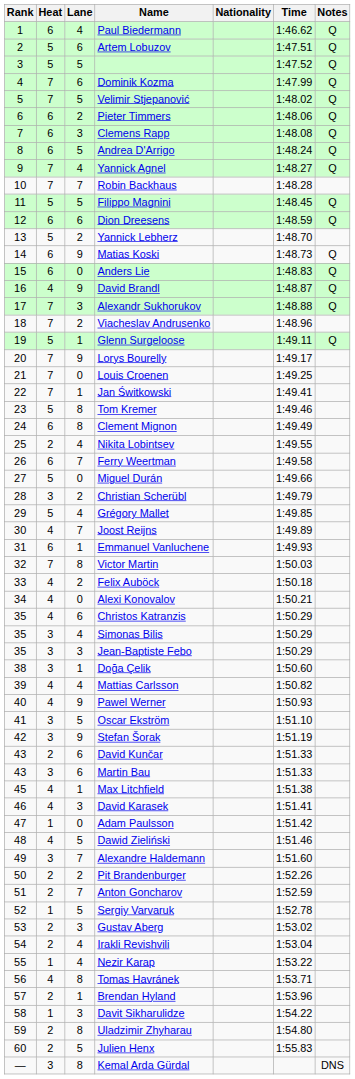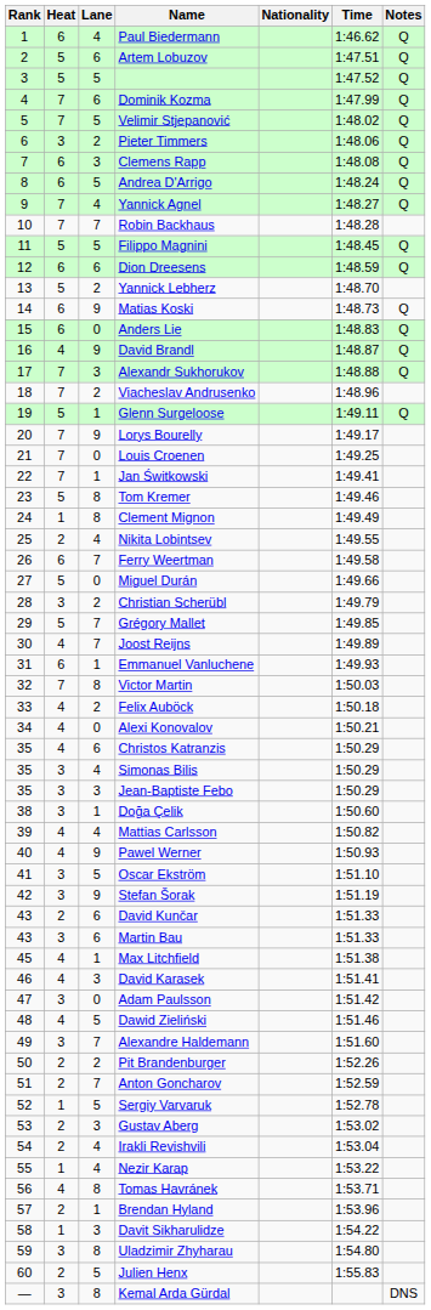 <table class="wikitable sortable" style="text-align:center">
 <tr>
 <th>Rank</th>
 <th>Heat</th>
 <th>Lane</th>
 <th>Name</th>
 <th>Nationality</th>
 <th>Time</th>
 <th>Notes</th>
 </tr>
 <tr bgcolor=ccffcc>
 <td>1</td>
 <td>6</td>
 <td>4</td>
 <td align=left><a href='#'>Paul Biedermann</a></td>
 <td align=left></td>
 <td>1:46.62</td>
 <td>Q</td>
 </tr>
 <tr bgcolor=ccffcc>
 <td>2</td>
 <td>5</td>
 <td>6</td>
 <td align=left><a href='#'>Artem Lobuzov</a></td>
 <td align=left></td>
 <td>1:47.51</td>
 <td>Q</td>
 </tr>
 <tr bgcolor=ccffcc>
 <td>3</td>
 <td>5</td>
 <td>5</td>
 <td align=left></td>
 <td align=left></td>
 <td>1:47.52</td>
 <td>Q</td>
 </tr>
 <tr bgcolor=ccffcc>
 <td>4</td>
 <td>7</td>
 <td>6</td>
 <td align=left><a href='#'>Dominik Kozma</a></td>
 <td align=left></td>
 <td>1:47.99</td>
 <td>Q</td>
 </tr>
 <tr bgcolor=ccffcc>
 <td>5</td>
 <td>7</td>
 <td>5</td>
 <td align=left><a href='#'>Velimir Stjepanović</a></td>
 <td align=left></td>
 <td>1:48.02</td>
 <td>Q</td>
 </tr>
 <tr bgcolor=ccffcc>
 <td>6</td>
-<td>6</td>
+<td>3</td>
 <td>2</td>
 <td align=left><a href='#'>Pieter Timmers</a></td>
 <td align=left></td>
 <td>1:48.06</td>
 <td>Q</td>
 </tr>
 <tr bgcolor=ccffcc>
 <td>7</td>
 <td>6</td>
 <td>3</td>
 <td align=left><a href='#'>Clemens Rapp</a></td>
 <td align=left></td>
 <td>1:48.08</td>
 <td>Q</td>
 </tr>
 <tr bgcolor=ccffcc>
 <td>8</td>
 <td>6</td>
 <td>5</td>
 <td align=left><a href='#'>Andrea D'Arrigo</a></td>
 <td align=left></td>
 <td>1:48.24</td>
 <td>Q</td>
 </tr>
 <tr bgcolor=ccffcc>
 <td>9</td>
 <td>7</td>
 <td>4</td>
 <td align=left><a href='#'>Yannick Agnel</a></td>
 <td align=left></td>
 <td>1:48.27</td>
 <td>Q</td>
 </tr>
 <tr>
 <td>10</td>
 <td>7</td>
 <td>7</td>
 <td align=left><a href='#'>Robin Backhaus</a></td>
 <td align=left></td>
 <td>1:48.28</td>
 <td></td>
 </tr>
 <tr bgcolor=ccffcc>
 <td>11</td>
 <td>5</td>
 <td>5</td>
 <td align=left><a href='#'>Filippo Magnini</a></td>
 <td align=left></td>
 <td>1:48.45</td>
 <td>Q</td>
 </tr>
 <tr bgcolor=ccffcc>
 <td>12</td>
 <td>6</td>
 <td>6</td>
 <td align=left><a href='#'>Dion Dreesens</a></td>
 <td align=left></td>
 <td>1:48.59</td>
 <td>Q</td>
 </tr>
 <tr>
 <td>13</td>
 <td>5</td>
 <td>2</td>
 <td align=left><a href='#'>Yannick Lebherz</a></td>
 <td align=left></td>
 <td>1:48.70</td>
 <td></td>
 </tr>
 <tr>
 <td>14</td>
 <td>6</td>
 <td>9</td>
 <td align=left><a href='#'>Matias Koski</a></td>
 <td align=left></td>
 <td>1:48.73</td>
 <td>Q</td>
 </tr>
 <tr bgcolor=ccffcc>
 <td>15</td>
 <td>6</td>
 <td>0</td>
 <td align=left><a href='#'>Anders Lie</a></td>
 <td align=left></td>
 <td>1:48.83</td>
 <td>Q</td>
 </tr>
 <tr bgcolor=ccffcc>
 <td>16</td>
 <td>4</td>
 <td>9</td>
 <td align=left><a href='#'>David Brandl</a></td>
 <td align=left></td>
 <td>1:48.87</td>
 <td>Q</td>
 </tr>
 <tr bgcolor=ccffcc>
 <td>17</td>
 <td>7</td>
 <td>3</td>
 <td align=left><a href='#'>Alexandr Sukhorukov</a></td>
 <td align=left></td>
 <td>1:48.88</td>
 <td>Q</td>
 </tr>
 <tr>
 <td>18</td>
 <td>7</td>
 <td>2</td>
 <td align=left><a href='#'>Viacheslav Andrusenko</a></td>
 <td align=left></td>
 <td>1:48.96</td>
 <td></td>
 </tr>
 <tr bgcolor=ccffcc>
 <td>19</td>
 <td>5</td>
 <td>1</td>
 <td align=left><a href='#'>Glenn Surgeloose</a></td>
 <td align=left></td>
 <td>1:49.11</td>
 <td>Q</td>
 </tr>
 <tr>
 <td>20</td>
 <td>7</td>
 <td>9</td>
 <td align=left><a href='#'>Lorys Bourelly</a></td>
 <td align=left></td>
 <td>1:49.17</td>
 <td></td>
 </tr>
 <tr>
 <td>21</td>
 <td>7</td>
 <td>0</td>
 <td align=left><a href='#'>Louis Croenen</a></td>
 <td align=left></td>
 <td>1:49.25</td>
 <td></td>
 </tr>
 <tr>
 <td>22</td>
 <td>7</td>
 <td>1</td>
 <td align=left><a href='#'>Jan Świtkowski</a></td>
 <td align=left></td>
 <td>1:49.41</td>
 <td></td>
 </tr>
 <tr>
 <td>23</td>
 <td>5</td>
 <td>8</td>
 <td align=left><a href='#'>Tom Kremer</a></td>
 <td align=left></td>
 <td>1:49.46</td>
 <td></td>
 </tr>
 <tr>
 <td>24</td>
-<td>6</td>
+<td>1</td>
 <td>8</td>
 <td align=left><a href='#'>Clement Mignon</a></td>
 <td align=left></td>
 <td>1:49.49</td>
 <td></td>
 </tr>
 <tr>
 <td>25</td>
 <td>2</td>
 <td>4</td>
 <td align=left><a href='#'>Nikita Lobintsev</a></td>
 <td align=left></td>
 <td>1:49.55</td>
 <td></td>
 </tr>
 <tr>
 <td>26</td>
 <td>6</td>
 <td>7</td>
 <td align=left><a href='#'>Ferry Weertman</a></td>
 <td align=left></td>
 <td>1:49.58</td>
 <td></td>
 </tr>
 <tr>
 <td>27</td>
 <td>5</td>
 <td>0</td>
 <td align=left><a href='#'>Miguel Durán</a></td>
 <td align=left></td>
 <td>1:49.66</td>
 <td></td>
 </tr>
 <tr>
 <td>28</td>
 <td>3</td>
 <td>2</td>
 <td align=left><a href='#'>Christian Scherübl</a></td>
 <td align=left></td>
 <td>1:49.79</td>
 <td></td>
 </tr>
 <tr>
 <td>29</td>
 <td>5</td>
-<td>4</td>
+<td>7</td>
 <td align=left><a href='#'>Grégory Mallet</a></td>
 <td align=left></td>
 <td>1:49.85</td>
 <td></td>
 </tr>
 <tr>
 <td>30</td>
 <td>4</td>
 <td>7</td>
 <td align=left><a href='#'>Joost Reijns</a></td>
 <td align=left></td>
 <td>1:49.89</td>
 <td></td>
 </tr>
 <tr>
 <td>31</td>
 <td>6</td>
 <td>1</td>
 <td align=left><a href='#'>Emmanuel Vanluchene</a></td>
 <td align=left></td>
 <td>1:49.93</td>
 <td></td>
 </tr>
 <tr>
 <td>32</td>
 <td>7</td>
 <td>8</td>
 <td align=left><a href='#'>Victor Martin</a></td>
 <td align=left></td>
 <td>1:50.03</td>
 <td></td>
 </tr>
 <tr>
 <td>33</td>
 <td>4</td>
 <td>2</td>
 <td align=left><a href='#'>Felix Auböck</a></td>
 <td align=left></td>
 <td>1:50.18</td>
 <td></td>
 </tr>
 <tr>
 <td>34</td>
 <td>4</td>
 <td>0</td>
 <td align=left><a href='#'>Alexi Konovalov</a></td>
 <td align=left></td>
 <td>1:50.21</td>
 <td></td>
 </tr>
 <tr>
 <td>35</td>
 <td>4</td>
 <td>6</td>
 <td align=left><a href='#'>Christos Katranzis</a></td>
 <td align=left></td>
 <td>1:50.29</td>
 <td></td>
 </tr>
 <tr>
 <td>35</td>
 <td>3</td>
 <td>4</td>
 <td align=left><a href='#'>Simonas Bilis</a></td>
 <td align=left></td>
 <td>1:50.29</td>
 <td></td>
 </tr>
 <tr>
 <td>35</td>
 <td>3</td>
 <td>3</td>
 <td align=left><a href='#'>Jean-Baptiste Febo</a></td>
 <td align=left></td>
 <td>1:50.29</td>
 <td></td>
 </tr>
 <tr>
 <td>38</td>
 <td>3</td>
 <td>1</td>
 <td align=left><a href='#'>Doğa Çelik</a></td>
 <td align=left></td>
 <td>1:50.60</td>
 <td></td>
 </tr>
 <tr>
 <td>39</td>
 <td>4</td>
 <td>4</td>
 <td align=left><a href='#'>Mattias Carlsson</a></td>
 <td align=left></td>
 <td>1:50.82</td>
 <td></td>
 </tr>
 <tr>
 <td>40</td>
 <td>4</td>
 <td>9</td>
 <td align=left><a href='#'>Pawel Werner</a></td>
 <td align=left></td>
 <td>1:50.93</td>
 <td></td>
 </tr>
 <tr>
 <td>41</td>
 <td>3</td>
 <td>5</td>
 <td align=left><a href='#'>Oscar Ekström</a></td>
 <td align=left></td>
 <td>1:51.10</td>
 <td></td>
 </tr>
 <tr>
 <td>42</td>
 <td>3</td>
 <td>9</td>
 <td align=left><a href='#'>Stefan Šorak</a></td>
 <td align=left></td>
 <td>1:51.19</td>
 <td></td>
 </tr>
 <tr>
 <td>43</td>
 <td>2</td>
 <td>6</td>
 <td align=left><a href='#'>David Kunčar</a></td>
 <td align=left></td>
 <td>1:51.33</td>
 <td></td>
 </tr>
 <tr>
 <td>43</td>
 <td>3</td>
 <td>6</td>
 <td align=left><a href='#'>Martin Bau</a></td>
 <td align=left></td>
 <td>1:51.33</td>
 <td></td>
 </tr>
 <tr>
 <td>45</td>
 <td>4</td>
 <td>1</td>
 <td align=left><a href='#'>Max Litchfield</a></td>
 <td align=left></td>
 <td>1:51.38</td>
 <td></td>
 </tr>
 <tr>
 <td>46</td>
 <td>4</td>
 <td>3</td>
 <td align=left><a href='#'>David Karasek</a></td>
 <td align=left></td>
 <td>1:51.41</td>
 <td></td>
 </tr>
 <tr>
 <td>47</td>
-<td>1</td>
+<td>3</td>
 <td>0</td>
 <td align=left><a href='#'>Adam Paulsson</a></td>
 <td align=left></td>
 <td>1:51.42</td>
 <td></td>
 </tr>
 <tr>
 <td>48</td>
 <td>4</td>
 <td>5</td>
 <td align=left><a href='#'>Dawid Zieliński</a></td>
 <td align=left></td>
 <td>1:51.46</td>
 <td></td>
 </tr>
 <tr>
 <td>49</td>
 <td>3</td>
 <td>7</td>
 <td align=left><a href='#'>Alexandre Haldemann</a></td>
 <td align=left></td>
 <td>1:51.60</td>
 <td></td>
 </tr>
 <tr>
 <td>50</td>
 <td>2</td>
 <td>2</td>
 <td align=left><a href='#'>Pit Brandenburger</a></td>
 <td align=left></td>
 <td>1:52.26</td>
 <td></td>
 </tr>
 <tr>
 <td>51</td>
 <td>2</td>
 <td>7</td>
 <td align=left><a href='#'>Anton Goncharov</a></td>
 <td align=left></td>
 <td>1:52.59</td>
 <td></td>
 </tr>
 <tr>
 <td>52</td>
 <td>1</td>
 <td>5</td>
 <td align=left><a href='#'>Sergiy Varvaruk</a></td>
 <td align=left></td>
 <td>1:52.78</td>
 <td></td>
 </tr>
 <tr>
 <td>53</td>
 <td>2</td>
 <td>3</td>
 <td align=left><a href='#'>Gustav Aberg</a></td>
 <td align=left></td>
 <td>1:53.02</td>
 <td></td>
 </tr>
 <tr>
 <td>54</td>
 <td>2</td>
 <td>4</td>
 <td align=left><a href='#'>Irakli Revishvili</a></td>
 <td align=left></td>
 <td>1:53.04</td>
 <td></td>
 </tr>
 <tr>
 <td>55</td>
 <td>1</td>
 <td>4</td>
 <td align=left><a href='#'>Nezir Karap</a></td>
 <td align=left></td>
 <td>1:53.22</td>
 <td></td>
 </tr>
 <tr>
 <td>56</td>
 <td>4</td>
 <td>8</td>
 <td align=left><a href='#'>Tomas Havránek</a></td>
 <td align=left></td>
 <td>1:53.71</td>
 <td></td>
 </tr>
 <tr>
 <td>57</td>
 <td>2</td>
 <td>1</td>
 <td align=left><a href='#'>Brendan Hyland</a></td>
 <td align=left></td>
 <td>1:53.96</td>
 <td></td>
 </tr>
 <tr>
 <td>58</td>
 <td>1</td>
 <td>3</td>
 <td align=left><a href='#'>Davit Sikharulidze</a></td>
 <td align=left></td>
 <td>1:54.22</td>
 <td></td>
 </tr>
 <tr>
 <td>59</td>
-<td>2</td>
+<td>3</td>
 <td>8</td>
 <td align=left><a href='#'>Uladzimir Zhyharau</a></td>
 <td align=left></td>
 <td>1:54.80</td>
 <td></td>
 </tr>
 <tr>
 <td>60</td>
 <td>2</td>
 <td>5</td>
 <td align=left><a href='#'>Julien Henx</a></td>
 <td align=left></td>
 <td>1:55.83</td>
 <td></td>
 </tr>
 <tr>
 <td>—</td>
 <td>3</td>
 <td>8</td>
 <td align=left><a href='#'>Kemal Arda Gürdal</a></td>
 <td align=left></td>
 <td></td>
 <td>DNS</td>
 </tr>
 </table>
